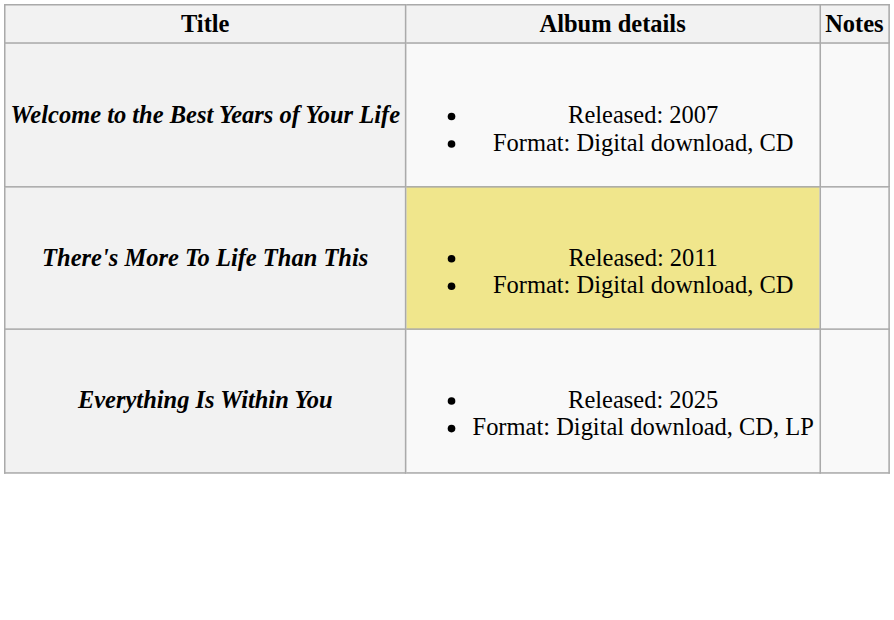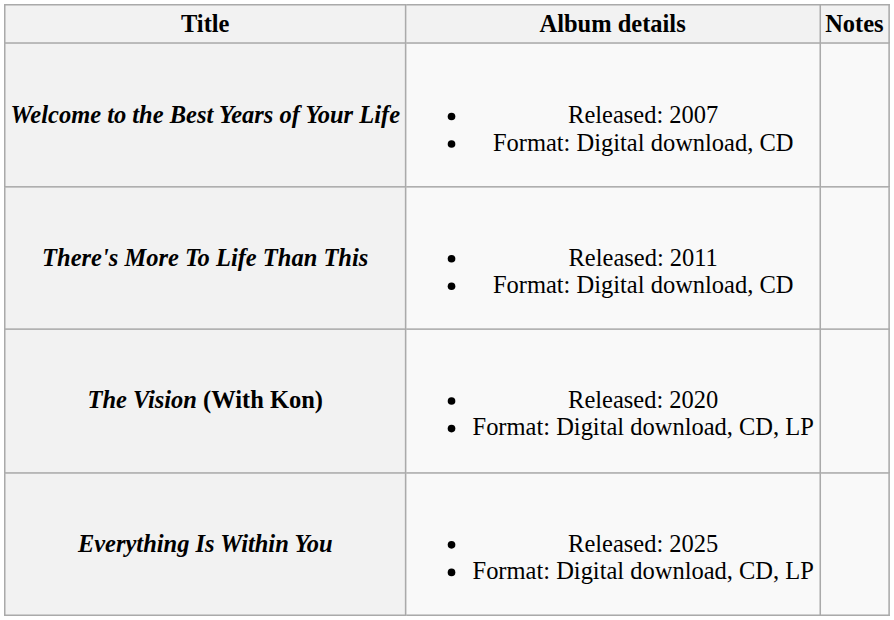 <table class="wikitable plainrowheaders" style="text-align:center;">
 <tr>
 <th scope="col">Title</th>
 <th scope="col">Album details</th>
 <th scope="col">Notes</th>
 </tr>
 <tr>
 <th scope="row"><em>Welcome to the Best Years of Your Life</em></th>
 <td><br><ul><li>Released: 2007</li><li>Format: Digital download, CD</li></ul></td>
 <td><br></td>
 </tr>
 <tr>
 <th scope="row"><em>There's More To Life Than This</em></th>
-<td style="background: khaki;"><br><ul><li>Released: 2011</li><li>Format: Digital download, CD</li></ul></td>
+<td><br><ul><li>Released: 2011</li><li>Format: Digital download, CD</li></ul></td>
+<td><br></td>
+</tr>
+<tr>
+<th scope="row"><em>The Vision</em> (With Kon)</th>
+<td><br><ul><li>Released: 2020</li><li>Format: Digital download, CD, LP</li></ul></td>
 <td><br></td>
 </tr>
 <tr>
 <th scope="row"><em>Everything Is Within You</em></th>
 <td><br><ul><li>Released: 2025</li><li>Format: Digital download, CD, LP</li></ul></td>
 <td><br></td>
 </tr>
 </table>
